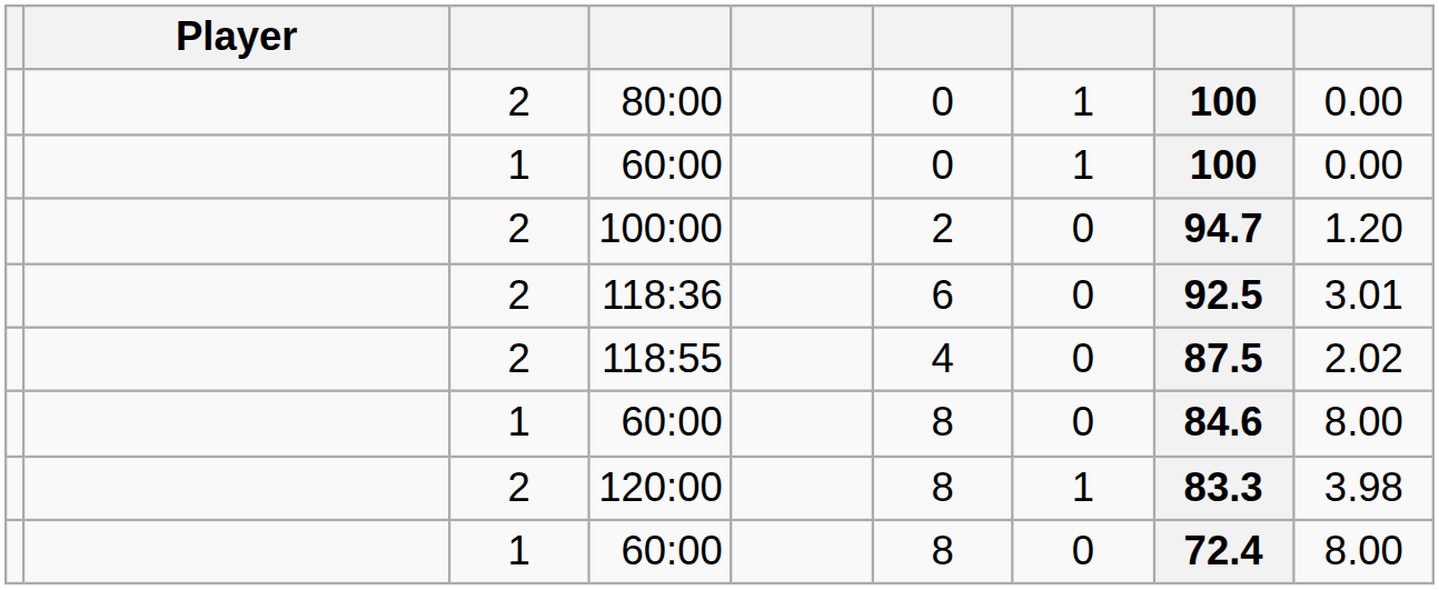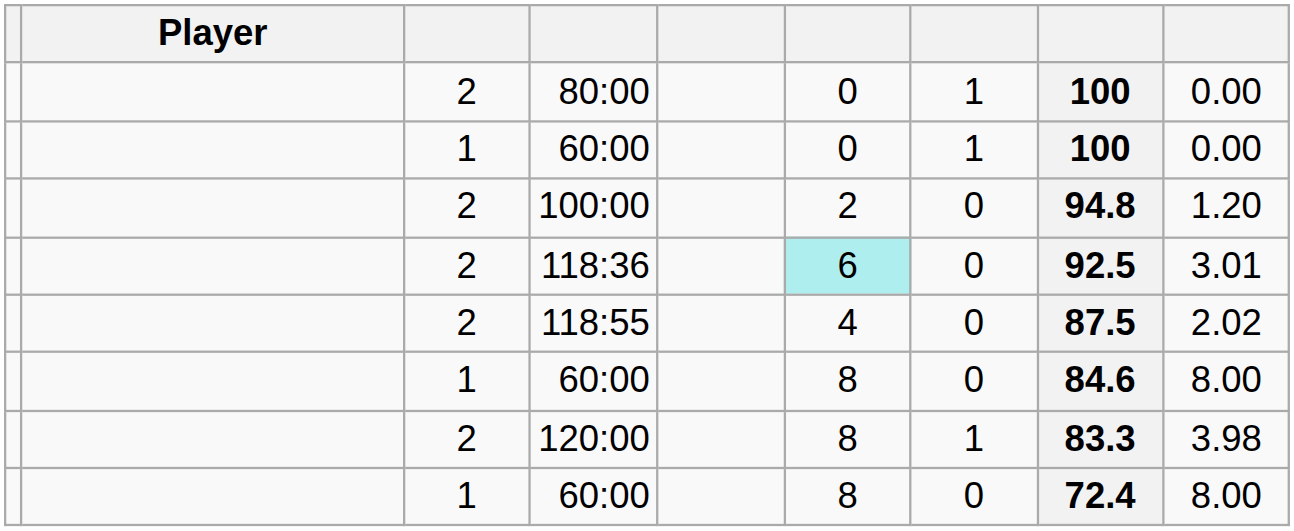 <table class="wikitable sortable" style="text-align: center">
 <tr>
 <th></th>
 <th style="width: 10em;">Player</th>
 <th style="width: 3em;"> </th>
 <th style="width: 3em;"> </th>
 <th style="width: 3em;"></th>
 <th style="width: 3em;"> </th>
 <th style="width: 3em;"> </th>
 <th style="width: 3em;"></th>
 <th style="width: 3em;"></th>
 </tr>
 <tr>
 <td></td>
 <td align="left"></td>
 <td>2</td>
 <td align="right">80:00</td>
 <td></td>
 <td>0</td>
 <td>1</td>
 <th>100</th>
 <td>0.00</td>
 </tr>
 <tr>
 <td></td>
 <td align="left"></td>
 <td>1</td>
 <td align="right">60:00</td>
 <td></td>
 <td>0</td>
 <td>1</td>
 <th>100</th>
 <td>0.00</td>
 </tr>
 <tr>
 <td></td>
 <td align="left"></td>
 <td>2</td>
 <td align="right">100:00</td>
 <td></td>
 <td>2</td>
 <td>0</td>
-<th>94.7</th>
+<th>94.8</th>
 <td>1.20</td>
 </tr>
 <tr>
 <td></td>
 <td align="left"></td>
 <td>2</td>
 <td align="right">118:36</td>
 <td></td>
-<td>6</td>
+<td style="background: paleturquoise;">6</td>
 <td>0</td>
 <th>92.5</th>
 <td>3.01</td>
 </tr>
 <tr>
 <td></td>
 <td align="left"></td>
 <td>2</td>
 <td align="right">118:55</td>
 <td></td>
 <td>4</td>
 <td>0</td>
 <th>87.5</th>
 <td>2.02</td>
 </tr>
 <tr>
 <td></td>
 <td align="left"></td>
 <td>1</td>
 <td align="right">60:00</td>
 <td></td>
 <td>8</td>
 <td>0</td>
 <th>84.6</th>
 <td>8.00</td>
 </tr>
 <tr>
 <td></td>
 <td align="left"></td>
 <td>2</td>
 <td align="right">120:00</td>
 <td></td>
 <td>8</td>
 <td>1</td>
 <th>83.3</th>
 <td>3.98</td>
 </tr>
 <tr>
 <td></td>
 <td align="left"></td>
 <td>1</td>
 <td align="right">60:00</td>
 <td></td>
 <td>8</td>
 <td>0</td>
 <th>72.4</th>
 <td>8.00</td>
 </tr>
 </table>
